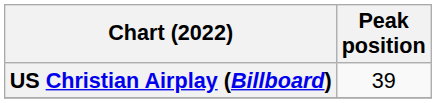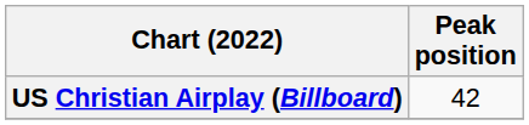 <table class="wikitable sortable plainrowheaders" style="text-align:center">
 <tr>
 <th scope="col">Chart (2022)</th>
 <th scope="col">Peak<br> position</th>
 </tr>
 <tr>
 <th scope="row">US <a href='#'>Christian Airplay</a> (<a href='#'><em>Billboard</em></a>)</th>
-<td>39</td>
+<td>42</td>
 </tr>
 <tr>
 </tr>
 </table>
